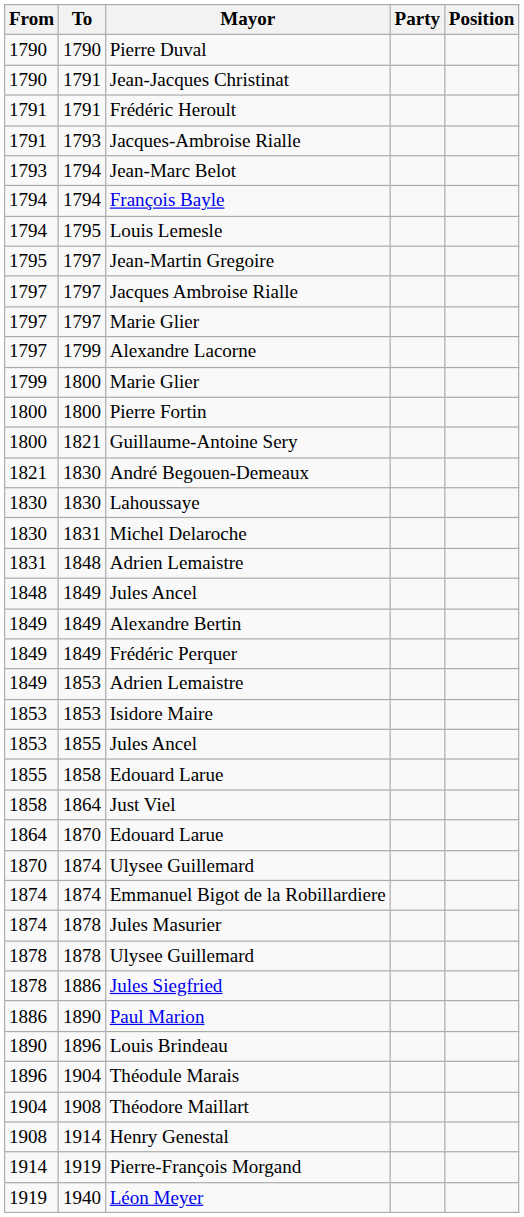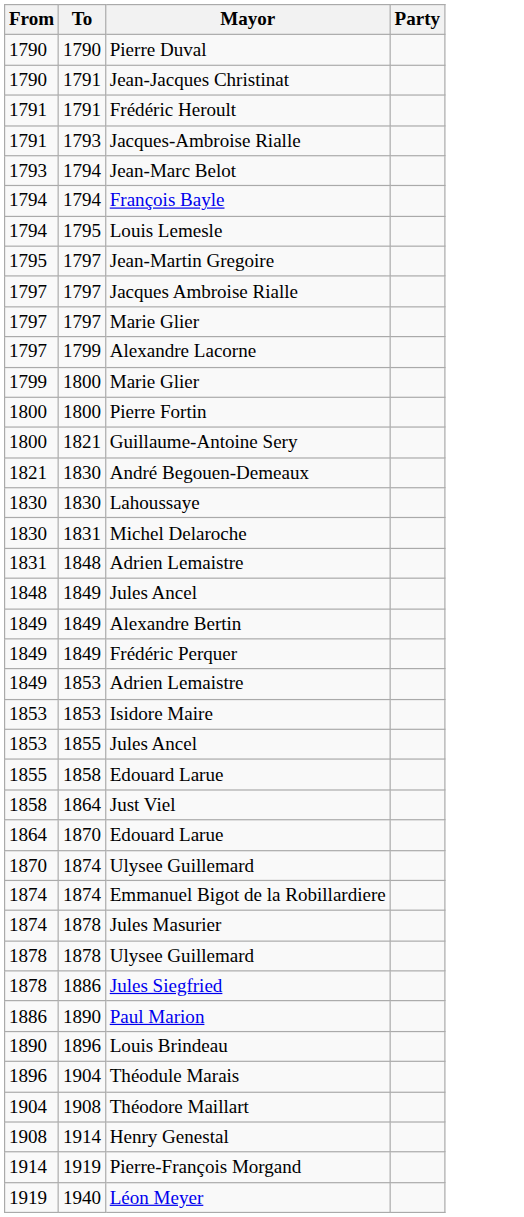 <table class="wikitable">
 <tr>
 <th>From</th>
 <th>To</th>
 <th>Mayor</th>
 <th>Party</th>
-<th>Position</th>
 </tr>
 <tr>
 <td>1790</td>
 <td>1790</td>
 <td>Pierre Duval</td>
-<td></td>
 <td></td>
 </tr>
 <tr>
 <td>1790</td>
 <td>1791</td>
 <td>Jean-Jacques Christinat</td>
 <td></td>
-<td></td>
 </tr>
 <tr>
 <td>1791</td>
 <td>1791</td>
 <td>Frédéric Heroult</td>
-<td></td>
 <td></td>
 </tr>
 <tr>
 <td>1791</td>
 <td>1793</td>
 <td>Jacques-Ambroise Rialle</td>
 <td></td>
-<td></td>
 </tr>
 <tr>
 <td>1793</td>
 <td>1794</td>
 <td>Jean-Marc Belot</td>
-<td></td>
 <td></td>
 </tr>
 <tr>
 <td>1794</td>
 <td>1794</td>
 <td><a href='#'>François Bayle</a></td>
 <td></td>
-<td></td>
 </tr>
 <tr>
 <td>1794</td>
 <td>1795</td>
 <td>Louis Lemesle</td>
-<td></td>
 <td></td>
 </tr>
 <tr>
 <td>1795</td>
 <td>1797</td>
 <td>Jean-Martin Gregoire</td>
 <td></td>
-<td></td>
 </tr>
 <tr>
 <td>1797</td>
 <td>1797</td>
 <td>Jacques Ambroise Rialle</td>
-<td></td>
 <td></td>
 </tr>
 <tr>
 <td>1797</td>
 <td>1797</td>
 <td>Marie Glier</td>
 <td></td>
-<td></td>
 </tr>
 <tr>
 <td>1797</td>
 <td>1799</td>
 <td>Alexandre Lacorne</td>
-<td></td>
 <td></td>
 </tr>
 <tr>
 <td>1799</td>
 <td>1800</td>
 <td>Marie Glier</td>
 <td></td>
-<td></td>
 </tr>
 <tr>
 <td>1800</td>
 <td>1800</td>
 <td>Pierre Fortin</td>
-<td></td>
 <td></td>
 </tr>
 <tr>
 <td>1800</td>
 <td>1821</td>
 <td>Guillaume-Antoine Sery</td>
 <td></td>
-<td></td>
 </tr>
 <tr>
 <td>1821</td>
 <td>1830</td>
 <td>André Begouen-Demeaux</td>
-<td></td>
 <td></td>
 </tr>
 <tr>
 <td>1830</td>
 <td>1830</td>
 <td>Lahoussaye</td>
 <td></td>
-<td></td>
 </tr>
 <tr>
 <td>1830</td>
 <td>1831</td>
 <td>Michel Delaroche</td>
-<td></td>
 <td></td>
 </tr>
 <tr>
 <td>1831</td>
 <td>1848</td>
 <td>Adrien Lemaistre</td>
 <td></td>
-<td></td>
 </tr>
 <tr>
 <td>1848</td>
 <td>1849</td>
 <td>Jules Ancel</td>
-<td></td>
 <td></td>
 </tr>
 <tr>
 <td>1849</td>
 <td>1849</td>
 <td>Alexandre Bertin</td>
 <td></td>
-<td></td>
 </tr>
 <tr>
 <td>1849</td>
 <td>1849</td>
 <td>Frédéric Perquer</td>
-<td></td>
 <td></td>
 </tr>
 <tr>
 <td>1849</td>
 <td>1853</td>
 <td>Adrien Lemaistre</td>
 <td></td>
-<td></td>
 </tr>
 <tr>
 <td>1853</td>
 <td>1853</td>
 <td>Isidore Maire</td>
-<td></td>
 <td></td>
 </tr>
 <tr>
 <td>1853</td>
 <td>1855</td>
 <td>Jules Ancel</td>
 <td></td>
-<td></td>
 </tr>
 <tr>
 <td>1855</td>
 <td>1858</td>
 <td>Edouard Larue</td>
-<td></td>
 <td></td>
 </tr>
 <tr>
 <td>1858</td>
 <td>1864</td>
 <td>Just Viel</td>
 <td></td>
-<td></td>
 </tr>
 <tr>
 <td>1864</td>
 <td>1870</td>
 <td>Edouard Larue</td>
-<td></td>
 <td></td>
 </tr>
 <tr>
 <td>1870</td>
 <td>1874</td>
 <td>Ulysee Guillemard</td>
 <td></td>
-<td></td>
 </tr>
 <tr>
 <td>1874</td>
 <td>1874</td>
 <td>Emmanuel Bigot de la Robillardiere</td>
-<td></td>
 <td></td>
 </tr>
 <tr>
 <td>1874</td>
 <td>1878</td>
 <td>Jules Masurier</td>
 <td></td>
-<td></td>
 </tr>
 <tr>
 <td>1878</td>
 <td>1878</td>
 <td>Ulysee Guillemard</td>
-<td></td>
 <td></td>
 </tr>
 <tr>
 <td>1878</td>
 <td>1886</td>
 <td><a href='#'>Jules Siegfried</a></td>
 <td></td>
-<td></td>
 </tr>
 <tr>
 <td>1886</td>
 <td>1890</td>
 <td><a href='#'>Paul Marion</a></td>
-<td></td>
 <td></td>
 </tr>
 <tr>
 <td>1890</td>
 <td>1896</td>
 <td>Louis Brindeau</td>
 <td></td>
-<td></td>
 </tr>
 <tr>
 <td>1896</td>
 <td>1904</td>
 <td>Théodule Marais</td>
-<td></td>
 <td></td>
 </tr>
 <tr>
 <td>1904</td>
 <td>1908</td>
 <td>Théodore Maillart</td>
 <td></td>
-<td></td>
 </tr>
 <tr>
 <td>1908</td>
 <td>1914</td>
 <td>Henry Genestal</td>
-<td></td>
 <td></td>
 </tr>
 <tr>
 <td>1914</td>
 <td>1919</td>
 <td>Pierre-François Morgand</td>
 <td></td>
-<td></td>
 </tr>
 <tr>
 <td>1919</td>
 <td>1940</td>
 <td><a href='#'>Léon Meyer</a></td>
 <td></td>
-<td></td>
 </tr>
 </table>
